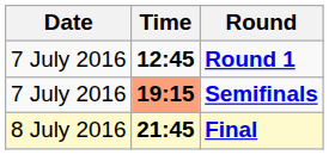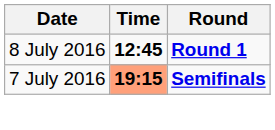 <table class="wikitable">
 <tr>
 <th>Date</th>
 <th>Time</th>
 <th>Round</th>
 </tr>
 <tr>
-<td>7 July 2016</td>
+<td>8 July 2016</td>
 <td><strong>12:45</strong></td>
 <td><strong><a href='#'>Round 1</a></strong></td>
 </tr>
 <tr>
 <td>7 July 2016</td>
 <td style="background: lightsalmon;"><strong>19:15</strong></td>
 <td><strong><a href='#'>Semifinals</a></strong></td>
 </tr>
-<tr style=background:lemonchiffon>
-<td>8 July 2016</td>
-<td><strong>21:45</strong></td>
-<td><strong><a href='#'>Final</a></strong></td>
-</tr>
 </table>
